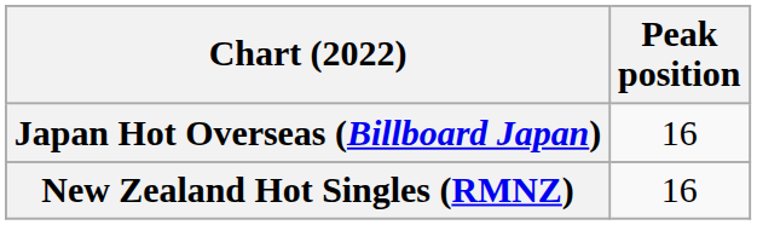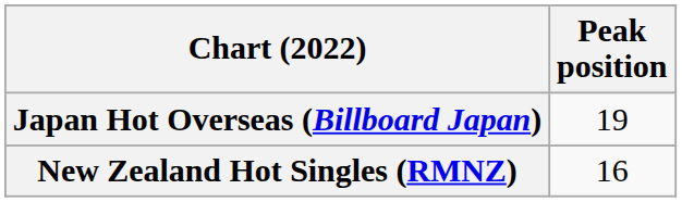 <table class="wikitable sortable plainrowheaders" style="text-align:center">
 <tr>
 <th scope="col">Chart (2022)</th>
 <th scope="col">Peak<br>position</th>
 </tr>
 <tr>
 <th scope="row">Japan Hot Overseas (<em><a href='#'>Billboard Japan</a></em>)</th>
-<td>16</td>
+<td>19</td>
 </tr>
 <tr>
 <th scope="row">New Zealand Hot Singles (<a href='#'>RMNZ</a>)</th>
 <td>16</td>
 </tr>
 </table>
